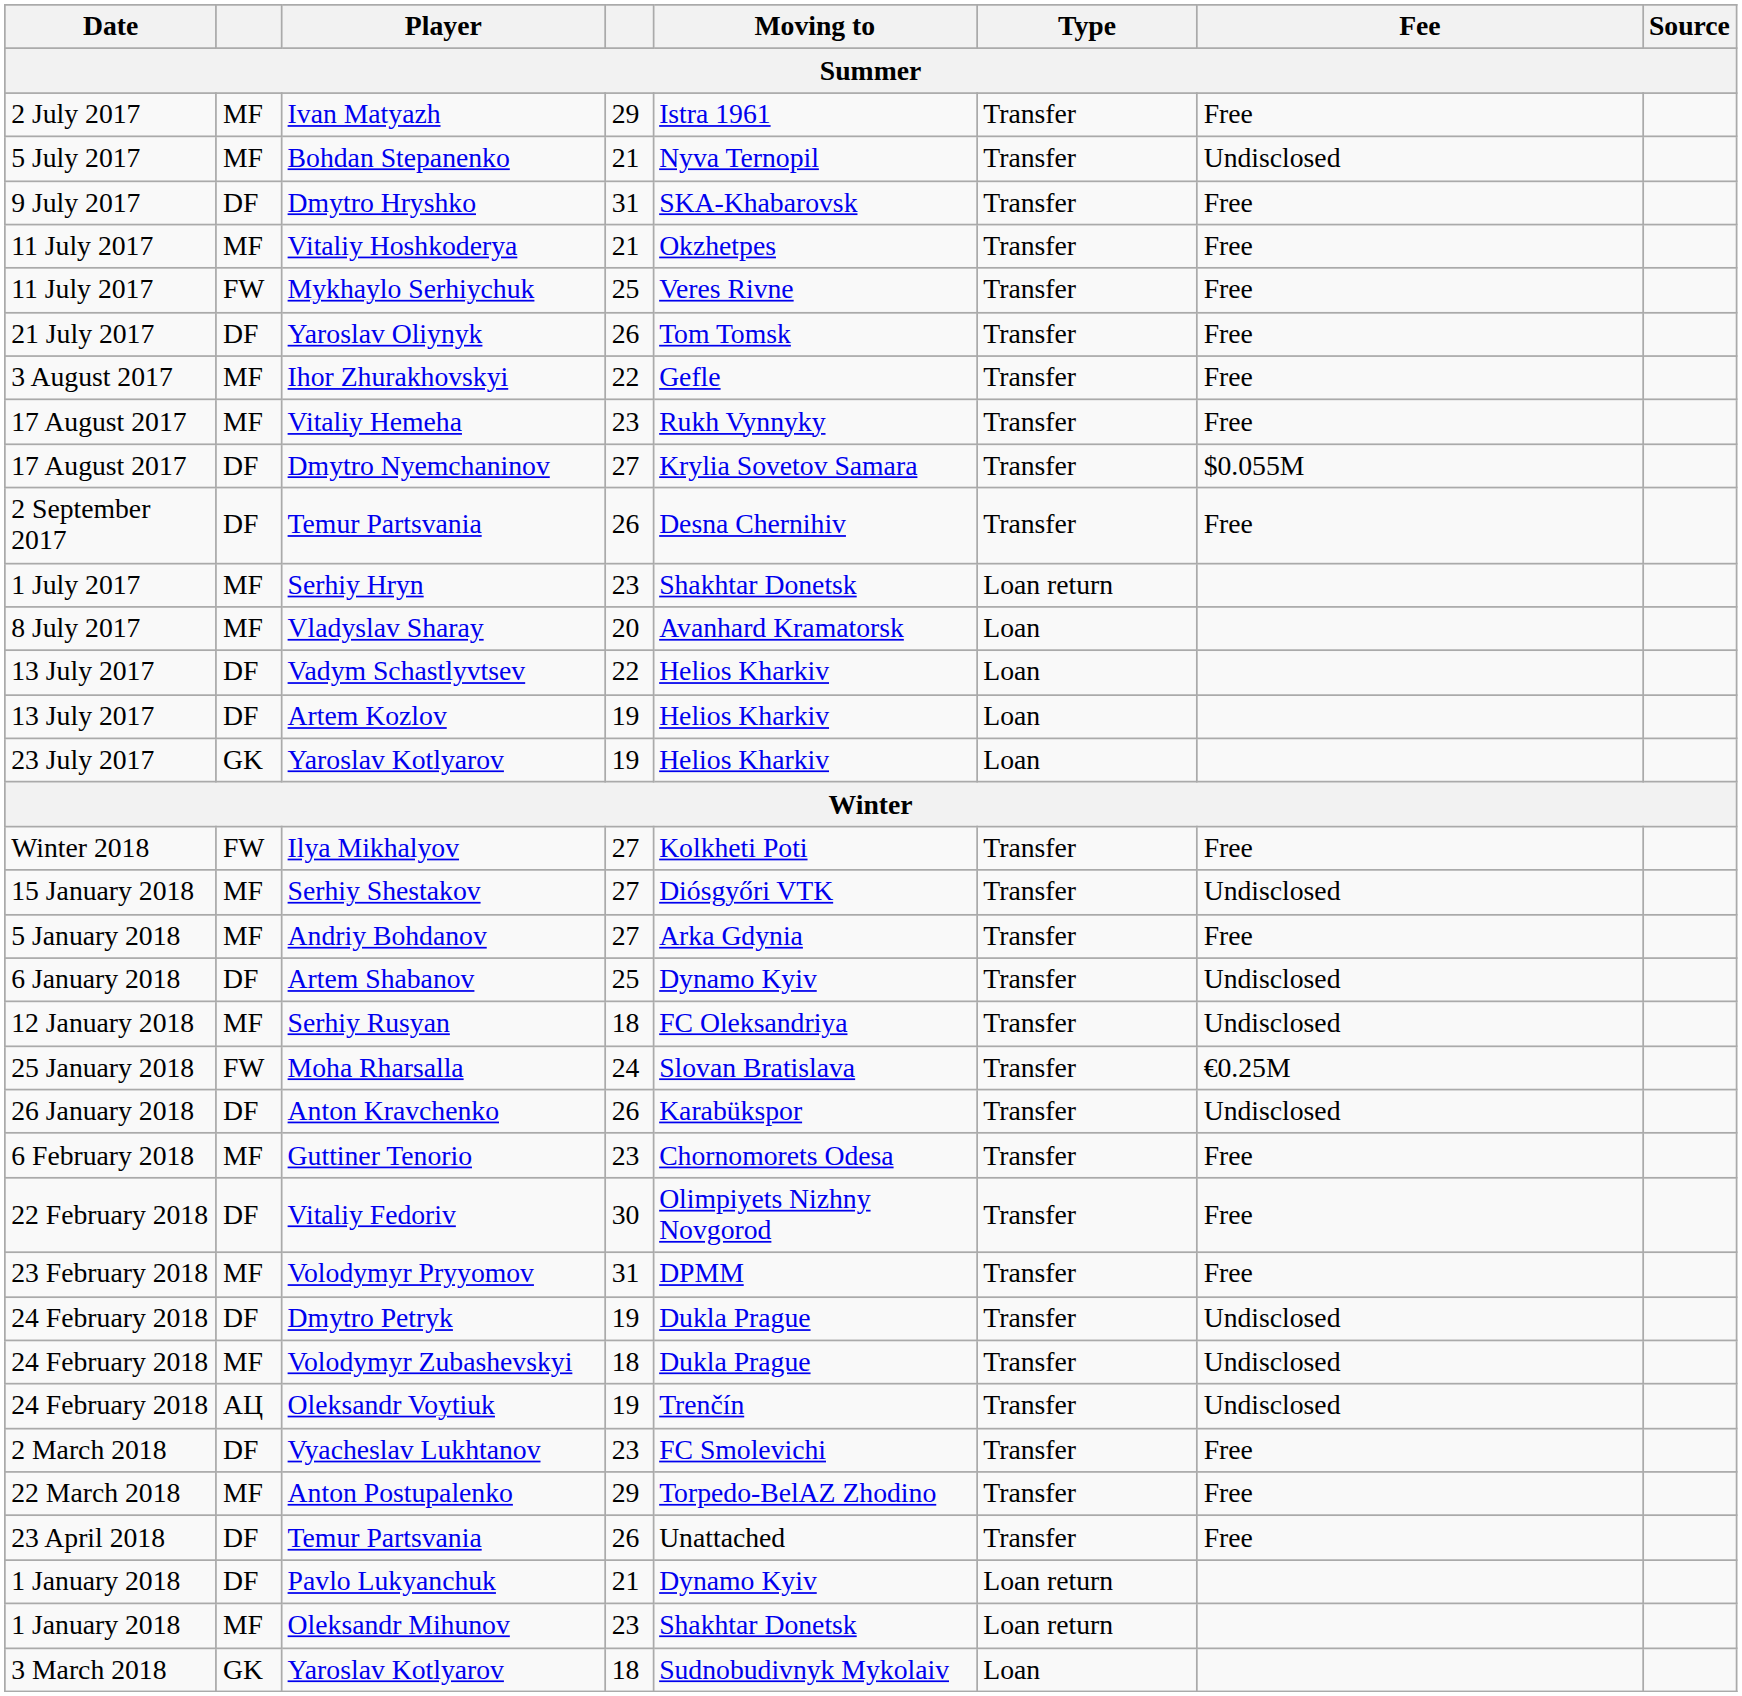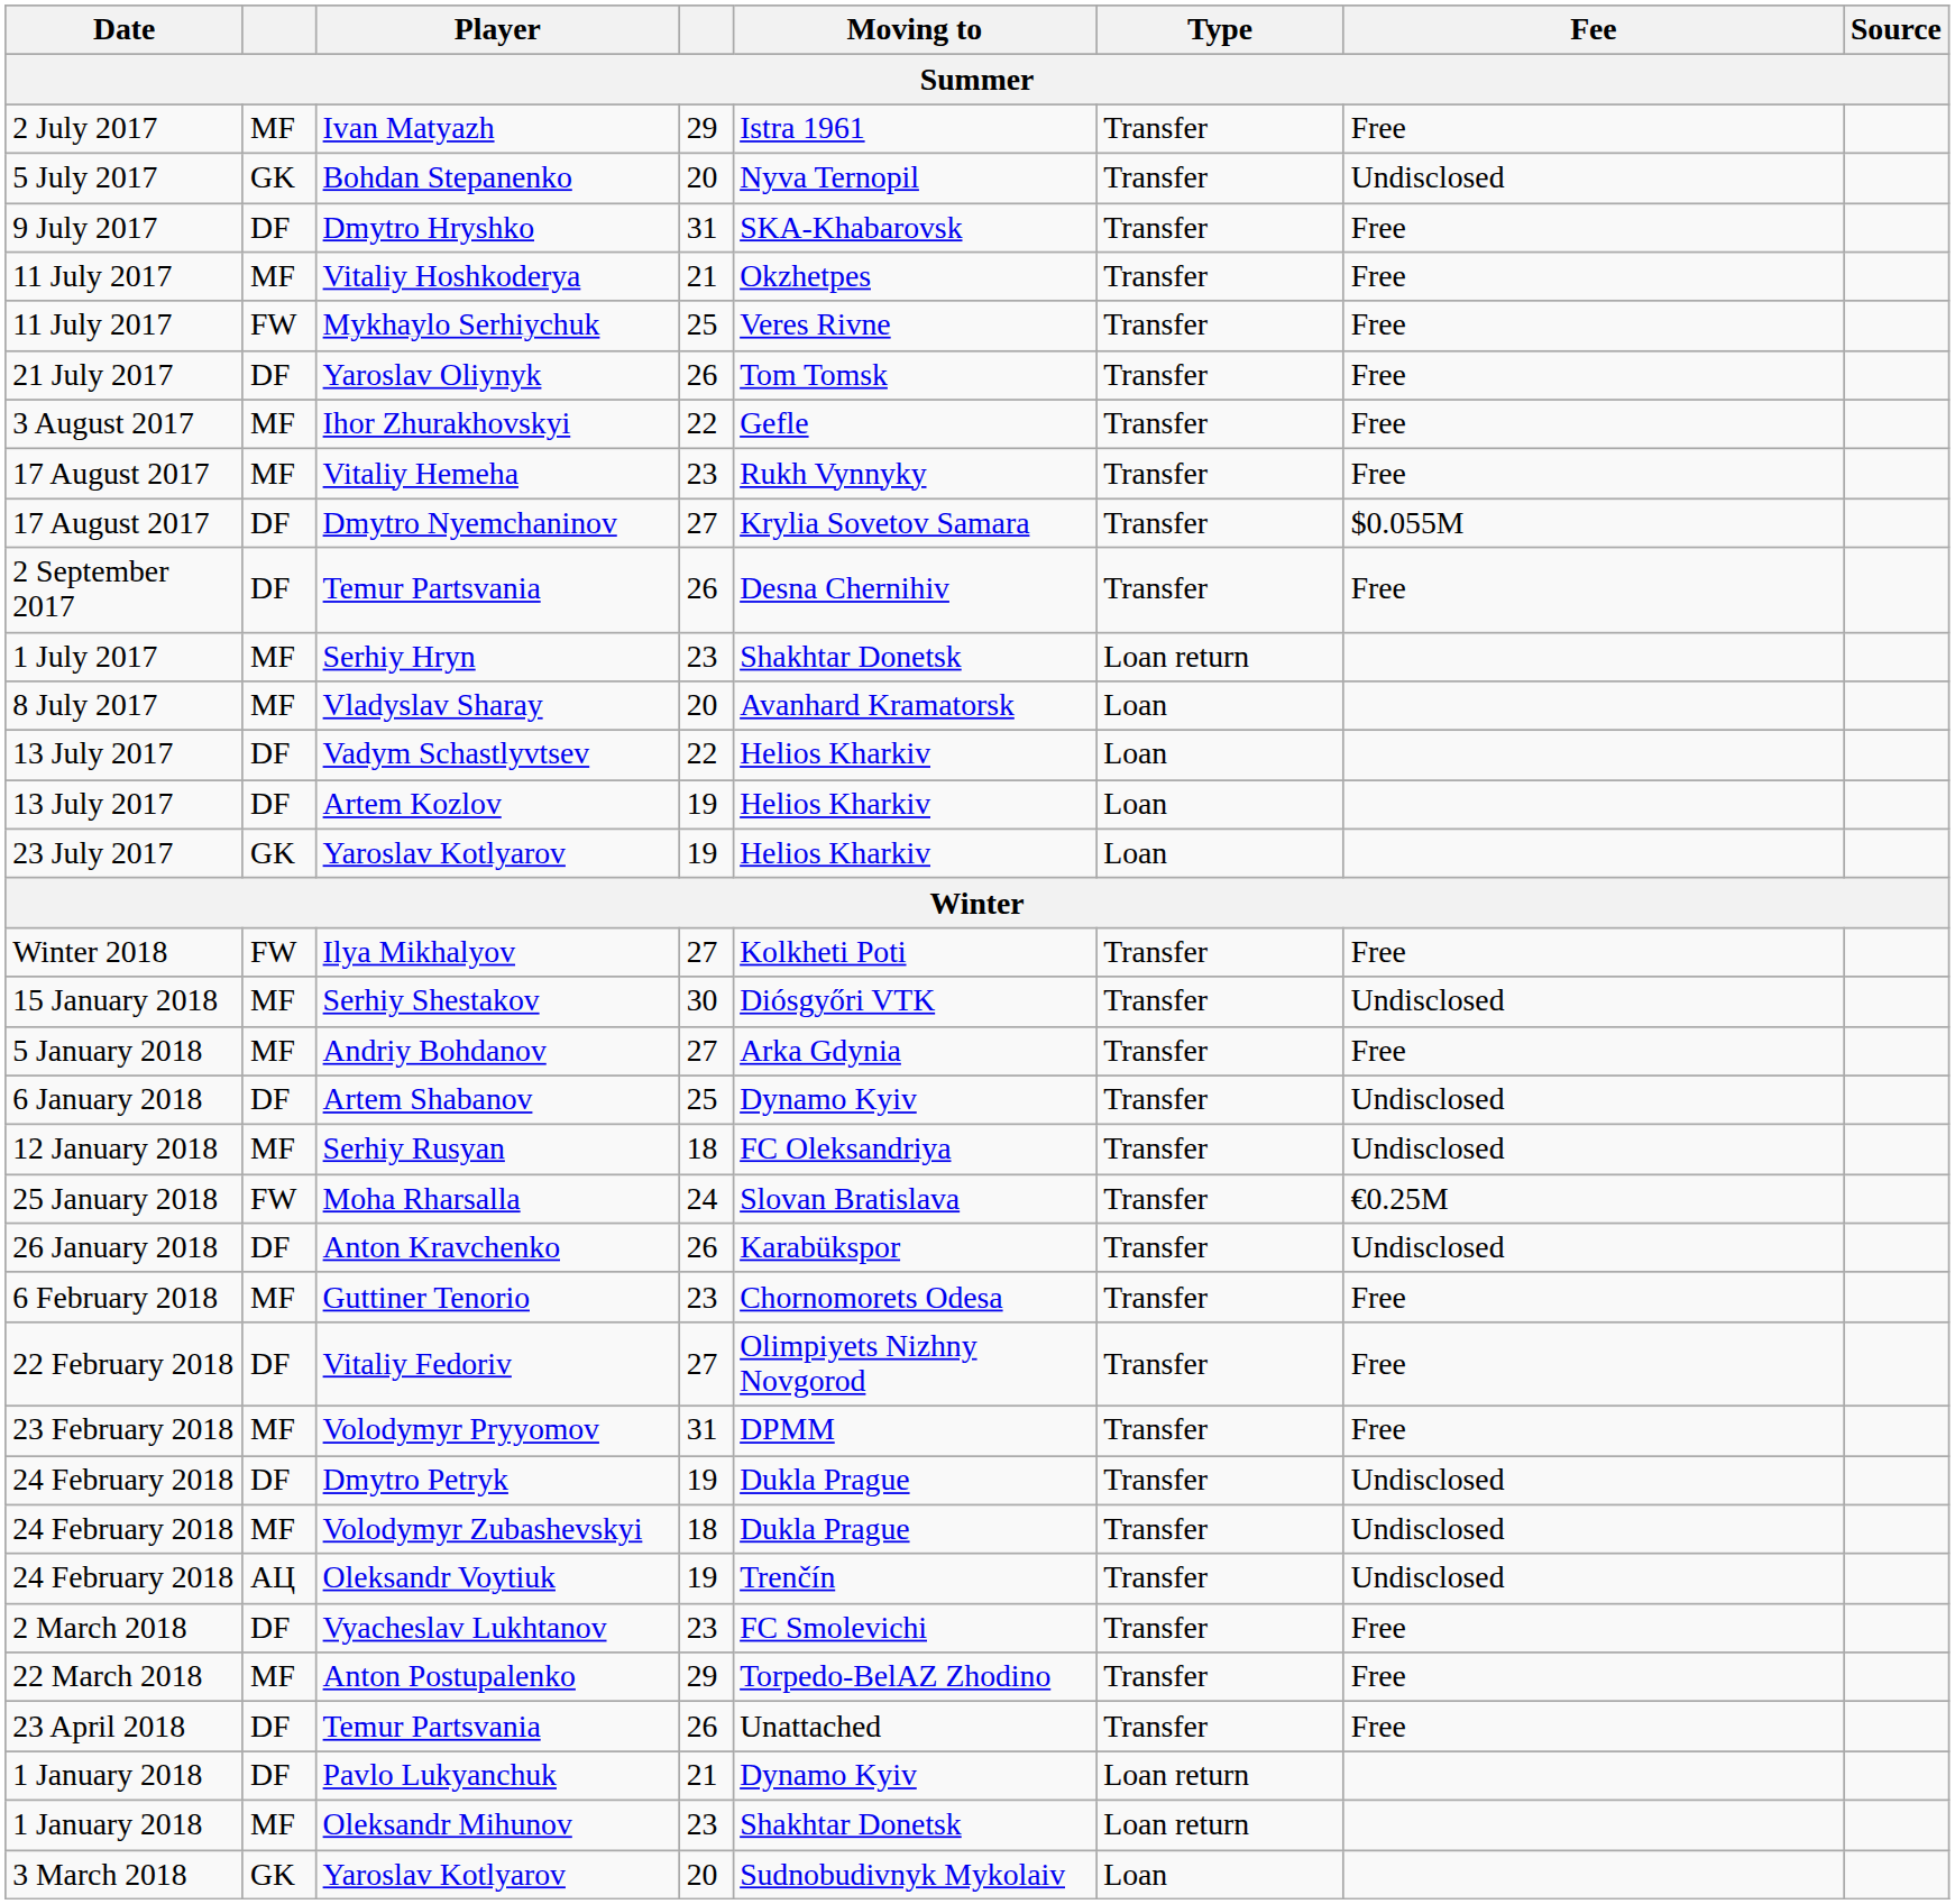 <table class="wikitable sortable">
 <tr>
 <th style="width:115px;">Date</th>
 <th style="width:30px;"></th>
 <th style="width:180px;">Player</th>
 <th style="width:20px;"></th>
 <th style="width:180px;">Moving to</th>
 <th style="width:120px;" class="unsortable">Type</th>
 <th style="width:250px;" class="unsortable">Fee</th>
 <th style="width:20px;">Source</th>
 </tr>
 <tr>
 <th colspan=8>Summer</th>
 </tr>
 <tr>
 <td>2 July 2017</td>
 <td>MF</td>
 <td> <a href='#'>Ivan Matyazh</a></td>
 <td>29</td>
 <td> <a href='#'>Istra 1961</a></td>
 <td>Transfer</td>
 <td>Free</td>
 <td></td>
 </tr>
 <tr>
 <td>5 July 2017</td>
-<td>MF</td>
+<td>GK</td>
 <td> <a href='#'>Bohdan Stepanenko</a></td>
-<td>21</td>
+<td>20</td>
 <td> <a href='#'>Nyva Ternopil</a></td>
 <td>Transfer</td>
 <td>Undisclosed</td>
 <td></td>
 </tr>
 <tr>
 <td>9 July 2017</td>
 <td>DF</td>
 <td> <a href='#'>Dmytro Hryshko</a></td>
 <td>31</td>
 <td> <a href='#'>SKA-Khabarovsk</a></td>
 <td>Transfer</td>
 <td>Free</td>
 <td></td>
 </tr>
 <tr>
 <td>11 July 2017</td>
 <td>MF</td>
 <td> <a href='#'>Vitaliy Hoshkoderya</a></td>
 <td>21</td>
 <td> <a href='#'>Okzhetpes</a></td>
 <td>Transfer</td>
 <td>Free</td>
 <td></td>
 </tr>
 <tr>
 <td>11 July 2017</td>
 <td>FW</td>
 <td> <a href='#'>Mykhaylo Serhiychuk</a></td>
 <td>25</td>
 <td> <a href='#'>Veres Rivne</a></td>
 <td>Transfer</td>
 <td>Free</td>
 <td></td>
 </tr>
 <tr>
 <td>21 July 2017</td>
 <td>DF</td>
 <td> <a href='#'>Yaroslav Oliynyk</a></td>
 <td>26</td>
 <td> <a href='#'>Tom Tomsk</a></td>
 <td>Transfer</td>
 <td>Free</td>
 <td></td>
 </tr>
 <tr>
 <td>3 August 2017</td>
 <td>MF</td>
 <td> <a href='#'>Ihor Zhurakhovskyi</a></td>
 <td>22</td>
 <td> <a href='#'>Gefle</a></td>
 <td>Transfer</td>
 <td>Free</td>
 <td></td>
 </tr>
 <tr>
 <td>17 August 2017</td>
 <td>MF</td>
 <td> <a href='#'>Vitaliy Hemeha</a></td>
 <td>23</td>
 <td> <a href='#'>Rukh Vynnyky</a></td>
 <td>Transfer</td>
 <td>Free</td>
 <td></td>
 </tr>
 <tr>
 <td>17 August 2017</td>
 <td>DF</td>
 <td> <a href='#'>Dmytro Nyemchaninov</a></td>
 <td>27</td>
 <td> <a href='#'>Krylia Sovetov Samara</a></td>
 <td>Transfer</td>
 <td>$0.055M</td>
 <td></td>
 </tr>
 <tr>
 <td>2 September 2017</td>
 <td>DF</td>
 <td> <a href='#'>Temur Partsvania</a></td>
 <td>26</td>
 <td> <a href='#'>Desna Chernihiv</a></td>
 <td>Transfer</td>
 <td>Free</td>
 <td></td>
 </tr>
 <tr>
 <td>1 July 2017</td>
 <td>MF</td>
 <td> <a href='#'>Serhiy Hryn</a></td>
 <td>23</td>
 <td> <a href='#'>Shakhtar Donetsk</a></td>
 <td>Loan return</td>
 <td></td>
 <td></td>
 </tr>
 <tr>
 <td>8 July 2017</td>
 <td>MF</td>
 <td> <a href='#'>Vladyslav Sharay</a></td>
 <td>20</td>
 <td> <a href='#'>Avanhard Kramatorsk</a></td>
 <td>Loan</td>
 <td></td>
 <td></td>
 </tr>
 <tr>
 <td>13 July 2017</td>
 <td>DF</td>
 <td> <a href='#'>Vadym Schastlyvtsev</a></td>
 <td>22</td>
 <td> <a href='#'>Helios Kharkiv</a></td>
 <td>Loan</td>
 <td></td>
 <td></td>
 </tr>
 <tr>
 <td>13 July 2017</td>
 <td>DF</td>
 <td> <a href='#'>Artem Kozlov</a></td>
 <td>19</td>
 <td> <a href='#'>Helios Kharkiv</a></td>
 <td>Loan</td>
 <td></td>
 <td></td>
 </tr>
 <tr>
 <td>23 July 2017</td>
 <td>GK</td>
 <td> <a href='#'>Yaroslav Kotlyarov</a></td>
 <td>19</td>
 <td> <a href='#'>Helios Kharkiv</a></td>
 <td>Loan</td>
 <td></td>
 <td></td>
 </tr>
 <tr>
 <th colspan=8>Winter</th>
 </tr>
 <tr>
 <td>Winter 2018</td>
 <td>FW</td>
 <td> <a href='#'>Ilya Mikhalyov</a></td>
 <td>27</td>
 <td> <a href='#'>Kolkheti Poti</a></td>
 <td>Transfer</td>
 <td>Free</td>
 <td></td>
 </tr>
 <tr>
 <td>15 January 2018</td>
 <td>MF</td>
 <td> <a href='#'>Serhiy Shestakov</a></td>
-<td>27</td>
+<td>30</td>
 <td> <a href='#'>Diósgyőri VTK</a></td>
 <td>Transfer</td>
 <td>Undisclosed</td>
 <td></td>
 </tr>
 <tr>
 <td>5 January 2018</td>
 <td>MF</td>
 <td> <a href='#'>Andriy Bohdanov</a></td>
 <td>27</td>
 <td> <a href='#'>Arka Gdynia</a></td>
 <td>Transfer</td>
 <td>Free</td>
 <td></td>
 </tr>
 <tr>
 <td>6 January 2018</td>
 <td>DF</td>
 <td> <a href='#'>Artem Shabanov</a></td>
 <td>25</td>
 <td> <a href='#'>Dynamo Kyiv</a></td>
 <td>Transfer</td>
 <td>Undisclosed</td>
 <td></td>
 </tr>
 <tr>
 <td>12 January 2018</td>
 <td>MF</td>
 <td> <a href='#'>Serhiy Rusyan</a></td>
 <td>18</td>
 <td> <a href='#'>FC Oleksandriya</a></td>
 <td>Transfer</td>
 <td>Undisclosed</td>
 <td></td>
 </tr>
 <tr>
 <td>25 January 2018</td>
 <td>FW</td>
 <td> <a href='#'>Moha Rharsalla</a></td>
 <td>24</td>
 <td> <a href='#'>Slovan Bratislava</a></td>
 <td>Transfer</td>
 <td>€0.25M</td>
 <td></td>
 </tr>
 <tr>
 <td>26 January 2018</td>
 <td>DF</td>
 <td> <a href='#'>Anton Kravchenko</a></td>
 <td>26</td>
 <td> <a href='#'>Karabükspor</a></td>
 <td>Transfer</td>
 <td>Undisclosed</td>
 <td></td>
 </tr>
 <tr>
 <td>6 February 2018</td>
 <td>MF</td>
 <td> <a href='#'>Guttiner Tenorio</a></td>
 <td>23</td>
 <td> <a href='#'>Chornomorets Odesa</a></td>
 <td>Transfer</td>
 <td>Free</td>
 <td></td>
 </tr>
 <tr>
 <td>22 February 2018</td>
 <td>DF</td>
 <td> <a href='#'>Vitaliy Fedoriv</a></td>
-<td>30</td>
+<td>27</td>
 <td> <a href='#'>Olimpiyets Nizhny Novgorod</a></td>
 <td>Transfer</td>
 <td>Free</td>
 <td></td>
 </tr>
 <tr>
 <td>23 February 2018</td>
 <td>MF</td>
 <td> <a href='#'>Volodymyr Pryyomov</a></td>
 <td>31</td>
 <td> <a href='#'>DPMM</a></td>
 <td>Transfer</td>
 <td>Free</td>
 <td></td>
 </tr>
 <tr>
 <td>24 February 2018</td>
 <td>DF</td>
 <td> <a href='#'>Dmytro Petryk</a></td>
 <td>19</td>
 <td> <a href='#'>Dukla Prague</a></td>
 <td>Transfer</td>
 <td>Undisclosed</td>
 <td></td>
 </tr>
 <tr>
 <td>24 February 2018</td>
 <td>MF</td>
 <td> <a href='#'>Volodymyr Zubashevskyi</a></td>
 <td>18</td>
 <td> <a href='#'>Dukla Prague</a></td>
 <td>Transfer</td>
 <td>Undisclosed</td>
 <td></td>
 </tr>
 <tr>
 <td>24 February 2018</td>
 <td>АЦ</td>
 <td> <a href='#'>Oleksandr Voytiuk</a></td>
 <td>19</td>
 <td> <a href='#'>Trenčín</a></td>
 <td>Transfer</td>
 <td>Undisclosed</td>
 <td></td>
 </tr>
 <tr>
 <td>2 March 2018</td>
 <td>DF</td>
 <td> <a href='#'>Vyacheslav Lukhtanov</a></td>
 <td>23</td>
 <td> <a href='#'>FC Smolevichi</a></td>
 <td>Transfer</td>
 <td>Free</td>
 <td></td>
 </tr>
 <tr>
 <td>22 March 2018</td>
 <td>MF</td>
 <td> <a href='#'>Anton Postupalenko</a></td>
 <td>29</td>
 <td> <a href='#'>Torpedo-BelAZ Zhodino</a></td>
 <td>Transfer</td>
 <td>Free</td>
 <td></td>
 </tr>
 <tr>
 <td>23 April 2018</td>
 <td>DF</td>
 <td> <a href='#'>Temur Partsvania</a></td>
 <td>26</td>
 <td>Unattached</td>
 <td>Transfer</td>
 <td>Free</td>
 <td></td>
 </tr>
 <tr>
 <td>1 January 2018</td>
 <td>DF</td>
 <td> <a href='#'>Pavlo Lukyanchuk</a></td>
 <td>21</td>
 <td> <a href='#'>Dynamo Kyiv</a></td>
 <td>Loan return</td>
 <td></td>
 <td></td>
 </tr>
 <tr>
 <td>1 January 2018</td>
 <td>MF</td>
 <td> <a href='#'>Oleksandr Mihunov</a></td>
 <td>23</td>
 <td> <a href='#'>Shakhtar Donetsk</a></td>
 <td>Loan return</td>
 <td></td>
 <td></td>
 </tr>
 <tr>
 <td>3 March 2018</td>
 <td>GK</td>
 <td> <a href='#'>Yaroslav Kotlyarov</a></td>
-<td>18</td>
+<td>20</td>
 <td> <a href='#'>Sudnobudivnyk Mykolaiv</a></td>
 <td>Loan</td>
 <td></td>
 <td></td>
 </tr>
 <tr>
 </tr>
 </table>
